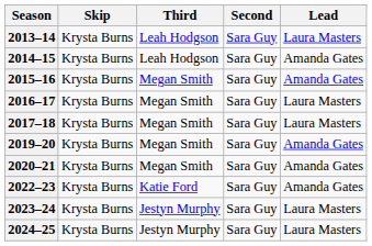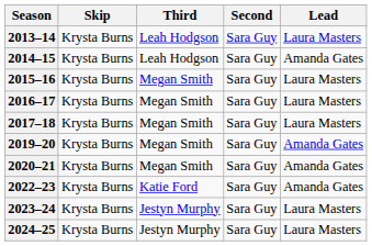 <table class="wikitable">
 <tr>
 <th scope="col">Season</th>
 <th scope="col">Skip</th>
 <th scope="col">Third</th>
 <th scope="col">Second</th>
 <th scope="col">Lead</th>
 </tr>
 <tr>
 <th scope="row">2013–14</th>
 <td>Krysta Burns</td>
 <td><a href='#'>Leah Hodgson</a></td>
 <td><a href='#'>Sara Guy</a></td>
 <td><a href='#'>Laura Masters</a></td>
 </tr>
 <tr>
 <th scope="row">2014–15</th>
 <td>Krysta Burns</td>
 <td>Leah Hodgson</td>
 <td>Sara Guy</td>
 <td>Amanda Gates</td>
 </tr>
 <tr>
 <th scope="row">2015–16</th>
 <td>Krysta Burns</td>
 <td><a href='#'>Megan Smith</a></td>
 <td>Sara Guy</td>
-<td><a href='#'>Amanda Gates</a></td>
+<td>Laura Masters</td>
 </tr>
 <tr>
 <th scope="row">2016–17</th>
 <td>Krysta Burns</td>
 <td>Megan Smith</td>
 <td>Sara Guy</td>
 <td>Laura Masters</td>
 </tr>
 <tr>
 <th scope="row">2017–18</th>
 <td>Krysta Burns</td>
 <td>Megan Smith</td>
 <td>Sara Guy</td>
 <td>Laura Masters</td>
 </tr>
 <tr>
 <th scope="row">2019–20</th>
 <td>Krysta Burns</td>
 <td>Megan Smith</td>
 <td>Sara Guy</td>
 <td><a href='#'>Amanda Gates</a></td>
 </tr>
 <tr>
 <th scope="row">2020–21</th>
 <td>Krysta Burns</td>
 <td>Megan Smith</td>
 <td>Sara Guy</td>
 <td>Amanda Gates</td>
 </tr>
 <tr>
 <th scope="row">2022–23</th>
 <td>Krysta Burns</td>
 <td><a href='#'>Katie Ford</a></td>
 <td>Sara Guy</td>
 <td>Amanda Gates</td>
 </tr>
 <tr>
 <th scope="row">2023–24</th>
 <td>Krysta Burns</td>
 <td><a href='#'>Jestyn Murphy</a></td>
 <td>Sara Guy</td>
 <td>Laura Masters</td>
 </tr>
 <tr>
 <th scope="row">2024–25</th>
 <td>Krysta Burns</td>
 <td>Jestyn Murphy</td>
 <td>Sara Guy</td>
 <td>Laura Masters</td>
 </tr>
 </table>
